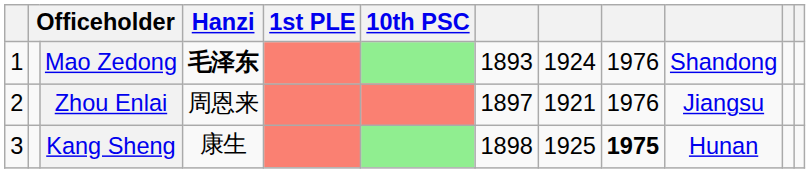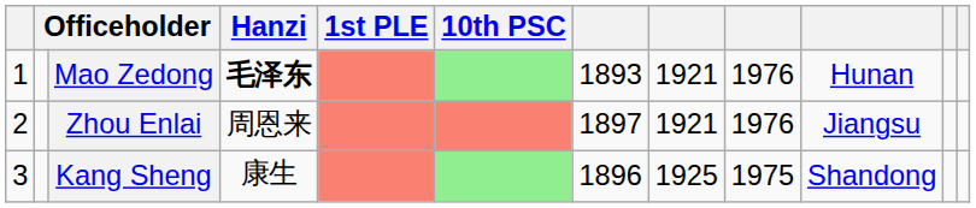 <table class="wikitable sortable" style=text-align:center>
 <tr>
 <th scope=col></th>
 <th scope=col colspan="2">Officeholder</th>
 <th scope=col><a href='#'>Hanzi</a></th>
 <th scope=col><a href='#'>1st PLE</a></th>
 <th scope=col><a href='#'>10th PSC</a></th>
 <th scope=col></th>
 <th scope=col></th>
 <th scope=col></th>
 <th scope=col></th>
 <th scope=col></th>
 <th scope=col class="unsortable"></th>
 </tr>
 <tr>
 <td>1</td>
 <td></td>
 <th align="center" scope="row" style="font-weight:normal;"><a href='#'>Mao Zedong</a></th>
 <td data-sort-value="4"><strong>毛泽东</strong></td>
 <td bgcolor = Salmon></td>
 <td bgcolor = LightGreen></td>
 <td>1893</td>
-<td>1924</td>
+<td>1921</td>
 <td>1976</td>
-<td><a href='#'>Shandong</a></td>
+<td><a href='#'>Hunan</a></td>
 <td></td>
 <td></td>
 </tr>
 <tr>
 <td>2</td>
 <td></td>
 <th align="center" scope="row" style="font-weight:normal;"><a href='#'>Zhou Enlai</a></th>
 <td data-sort-value="128">周恩来</td>
 <td bgcolor = Salmon></td>
 <td bgcolor = Salmon></td>
 <td>1897</td>
 <td>1921</td>
 <td>1976</td>
 <td><a href='#'>Jiangsu</a></td>
 <td></td>
 <td></td>
 </tr>
 <tr>
 <td>3</td>
 <td></td>
 <th align="center" scope="row" style="font-weight:normal;"><a href='#'>Kang Sheng</a></th>
 <td data-sort-value="160">康生</td>
 <td bgcolor = Salmon></td>
 <td bgcolor = LightGreen></td>
-<td>1898</td>
+<td>1896</td>
 <td>1925</td>
-<td><strong>1975</strong></td>
-<td><a href='#'>Hunan</a></td>
+<td>1975</td>
+<td><a href='#'>Shandong</a></td>
 <td></td>
 <td></td>
 </tr>
 </table>
